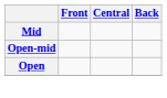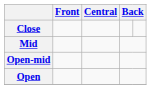 <table class="wikitable" style=text-align:center>
 <tr>
 <th></th>
 <th><a href='#'>Front</a></th>
 <th><a href='#'>Central</a></th>
 <th colspan="2"><a href='#'>Back</a></th>
+</tr>
+<tr>
+<th><a href='#'>Close</a></th>
+<td> </td>
+<td></td>
+<td></td>
+<td></td>
 </tr>
 <tr>
 <th><a href='#'>Mid</a></th>
 <td></td>
 <td></td>
 <td colspan="2"></td>
 </tr>
 <tr>
 <th><a href='#'>Open-mid</a></th>
 <td></td>
 <td></td>
 <td colspan="2"></td>
 </tr>
 <tr>
 <th><a href='#'>Open</a></th>
 <td></td>
 <td> </td>
 <td colspan="2"></td>
 </tr>
 <tr>
 </tr>
 </table>
